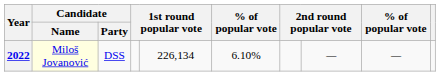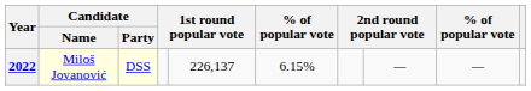 <table class="wikitable" style="text-align:center">
 <tr>
 <th rowspan="2">Year</th>
 <th colspan="2">Candidate</th>
 <th rowspan="2" colspan="2">1st round popular vote</th>
 <th rowspan="2">% of popular vote</th>
 <th rowspan="2" colspan="2">2nd round popular vote</th>
 <th rowspan="2">% of popular vote</th>
 <th rowspan="2"></th>
 </tr>
 <tr>
 <th>Name</th>
 <th>Party</th>
 </tr>
 <tr>
 <th><a href='#'>2022</a></th>
 <td style="background: lightyellow;"><a href='#'>Miloš Jovanović</a></td>
-<td><a href='#'>DSS</a></td>
+<td style="background: lightyellow;"><a href='#'>DSS</a></td>
 <td></td>
-<td>226,134</td>
-<td>6.10%</td>
+<td>226,137</td>
+<td>6.15%</td>
 <td></td>
 <td><em>—</em></td>
 <td><em>—</em></td>
 <td></td>
 </tr>
 </table>
